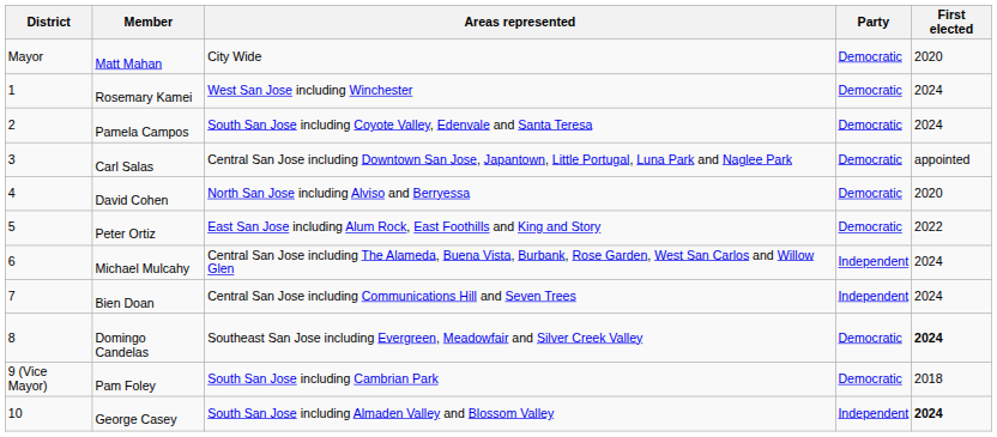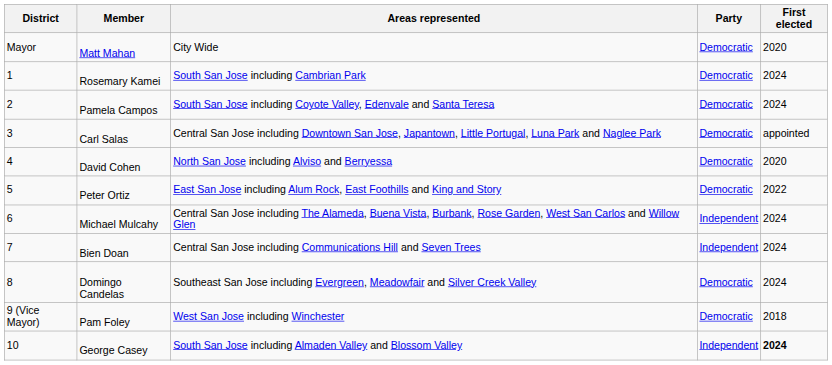 <table class="wikitable sortable">
 <tr>
 <th>District</th>
 <th>Member</th>
 <th>Areas represented</th>
 <th>Party</th>
 <th>First elected</th>
 </tr>
 <tr>
 <td>Mayor</td>
 <td><br> <a href='#'>Matt Mahan</a></td>
 <td>City Wide</td>
 <td><a href='#'>Democratic</a></td>
 <td>2020</td>
 </tr>
 <tr>
 <td>1</td>
 <td><br> Rosemary Kamei</td>
-<td><a href='#'>West San Jose</a> including <a href='#'>Winchester</a></td>
+<td><a href='#'>South San Jose</a> including <a href='#'>Cambrian Park</a></td>
 <td><a href='#'>Democratic</a></td>
 <td>2024</td>
 </tr>
 <tr>
 <td>2</td>
 <td><br> Pamela Campos</td>
 <td><a href='#'>South San Jose</a> including <a href='#'>Coyote Valley</a>, <a href='#'>Edenvale</a> and <a href='#'>Santa Teresa</a></td>
 <td><a href='#'>Democratic</a></td>
 <td>2024</td>
 </tr>
 <tr>
 <td>3</td>
 <td><br> Carl Salas</td>
 <td>Central San Jose including <a href='#'>Downtown San Jose</a>, <a href='#'>Japantown</a>, <a href='#'>Little Portugal</a>, <a href='#'>Luna Park</a> and <a href='#'>Naglee Park</a></td>
 <td><a href='#'>Democratic</a></td>
 <td>appointed</td>
 </tr>
 <tr>
 <td>4</td>
 <td><br> David Cohen</td>
 <td><a href='#'>North San Jose</a> including <a href='#'>Alviso</a> and <a href='#'>Berryessa</a></td>
 <td><a href='#'>Democratic</a></td>
 <td>2020</td>
 </tr>
 <tr>
 <td>5</td>
 <td><br> Peter Ortiz</td>
 <td><a href='#'>East San Jose</a> including <a href='#'>Alum Rock</a>, <a href='#'>East Foothills</a> and <a href='#'>King and Story</a></td>
 <td><a href='#'>Democratic</a></td>
 <td>2022</td>
 </tr>
 <tr>
 <td>6</td>
 <td><br> Michael Mulcahy</td>
 <td>Central San Jose including <a href='#'>The Alameda</a>, <a href='#'>Buena Vista</a>, <a href='#'>Burbank</a>, <a href='#'>Rose Garden</a>, <a href='#'>West San Carlos</a> and <a href='#'>Willow Glen</a></td>
 <td><a href='#'>Independent</a></td>
 <td>2024</td>
 </tr>
 <tr>
 <td>7</td>
 <td><br> Bien Doan</td>
 <td>Central San Jose including <a href='#'>Communications Hill</a> and <a href='#'>Seven Trees</a></td>
 <td><a href='#'>Independent</a></td>
 <td>2024</td>
 </tr>
 <tr>
 <td>8</td>
 <td><br> Domingo Candelas</td>
 <td>Southeast San Jose including <a href='#'>Evergreen</a>, <a href='#'>Meadowfair</a> and <a href='#'>Silver Creek Valley</a></td>
 <td><a href='#'>Democratic</a></td>
-<td><strong>2024</strong></td>
+<td>2024</td>
 </tr>
 <tr>
 <td>9 (Vice Mayor)</td>
 <td><br> Pam Foley</td>
-<td><a href='#'>South San Jose</a> including <a href='#'>Cambrian Park</a></td>
+<td><a href='#'>West San Jose</a> including <a href='#'>Winchester</a></td>
 <td><a href='#'>Democratic</a></td>
 <td>2018</td>
 </tr>
 <tr>
 <td>10</td>
 <td><br> George Casey</td>
 <td><a href='#'>South San Jose</a> including <a href='#'>Almaden Valley</a> and <a href='#'>Blossom Valley</a></td>
 <td><a href='#'>Independent</a></td>
 <td><strong>2024</strong></td>
 </tr>
 </table>
